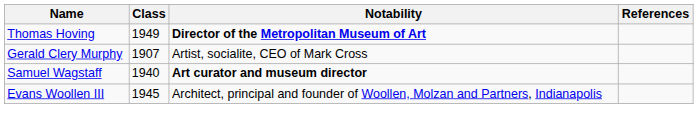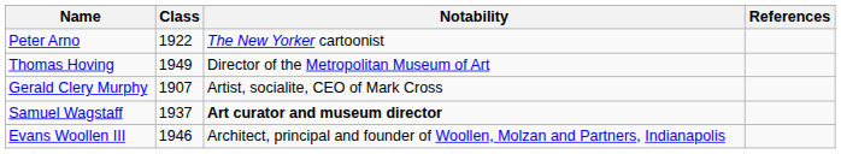 <table class="wikitable sortable" style="width:100%;">
 <tr>
 <th>Name</th>
 <th>Class</th>
 <th>Notability</th>
 <th>References</th>
 </tr>
 <tr>
+<td><a href='#'>Peter Arno</a></td>
+<td>1922</td>
+<td><em><a href='#'>The New Yorker</a></em> cartoonist</td>
+<td></td>
+</tr>
+<tr>
 <td><a href='#'>Thomas Hoving</a></td>
 <td>1949</td>
-<td><strong>Director of the <a href='#'>Metropolitan Museum of Art</a></strong></td>
+<td>Director of the <a href='#'>Metropolitan Museum of Art</a></td>
 <td></td>
 </tr>
 <tr>
 <td><a href='#'>Gerald Clery Murphy</a></td>
 <td>1907</td>
 <td>Artist, socialite, CEO of Mark Cross</td>
 <td></td>
 </tr>
 <tr>
 <td><a href='#'>Samuel Wagstaff</a></td>
-<td>1940</td>
+<td>1937</td>
 <td><strong>Art curator and museum director</strong></td>
 <td></td>
 </tr>
 <tr>
 <td><a href='#'>Evans Woollen III</a></td>
-<td>1945</td>
+<td>1946</td>
 <td>Architect, principal and founder of <a href='#'>Woollen, Molzan and Partners</a>, <a href='#'>Indianapolis</a></td>
 <td></td>
 </tr>
 </table>
